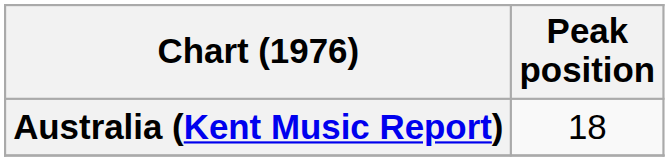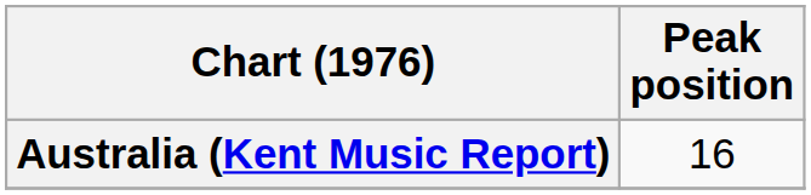 <table class="wikitable plainrowheaders" style="text-align:center">
 <tr>
 <th>Chart (1976)</th>
 <th>Peak<br>position</th>
 </tr>
 <tr>
 <th scope="row">Australia (<a href='#'>Kent Music Report</a>)</th>
-<td>18</td>
+<td>16</td>
 </tr>
 <tr>
 </tr>
 </table>
